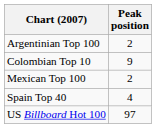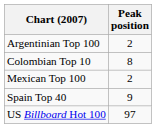 <table class="wikitable sortable">
 <tr>
 <th>Chart (2007)</th>
 <th>Peak<br>position</th>
 </tr>
 <tr>
 <td>Argentinian Top 100</td>
 <td align="center">2</td>
 </tr>
 <tr>
 <td>Colombian Top 10</td>
-<td align="center">9</td>
+<td align="center">8</td>
 </tr>
 <tr>
 <td>Mexican Top 100</td>
 <td align="center">2</td>
 </tr>
 <tr>
 <td>Spain Top 40</td>
-<td align="center">4</td>
+<td align="center">9</td>
 </tr>
 <tr>
 <td>US <a href='#'><em>Billboard</em> Hot 100</a></td>
 <td align="center">97</td>
 </tr>
 </table>
